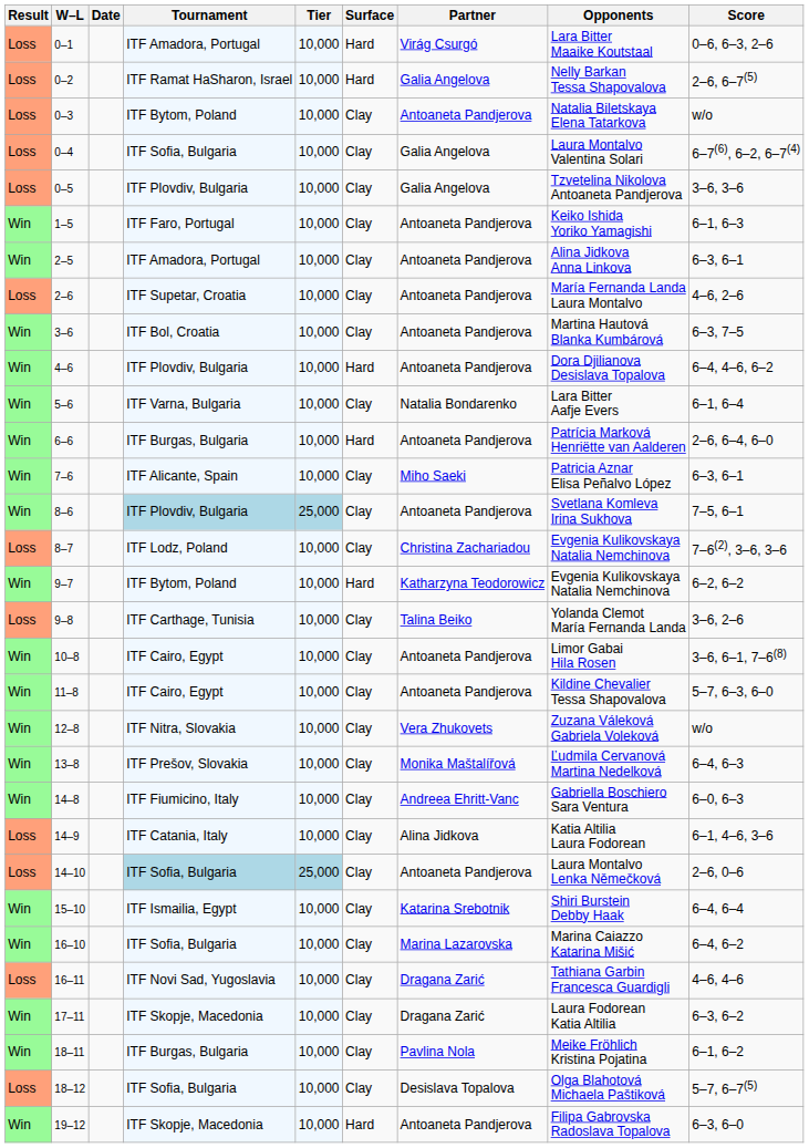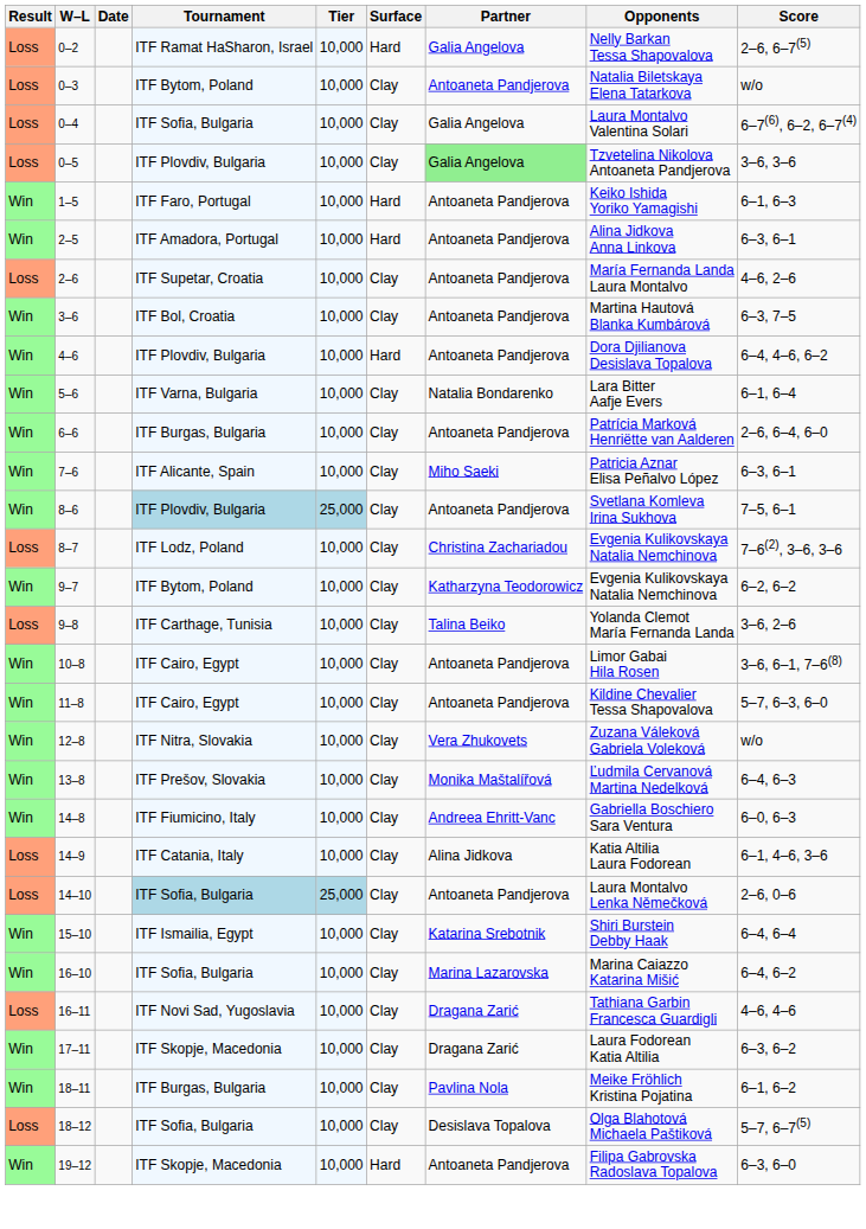 <table class="sortable wikitable">
 <tr>
 <th>Result</th>
 <th class="unsortable">W–L</th>
 <th>Date</th>
 <th>Tournament</th>
 <th>Tier</th>
 <th>Surface</th>
 <th>Partner</th>
 <th>Opponents</th>
 <th class="unsortable">Score</th>
-</tr>
-<tr>
-<td style="background:#ffa07a;">Loss</td>
-<td><small>0–1</small></td>
-<td></td>
-<td style="background:#f0f8ff;">ITF Amadora, Portugal</td>
-<td style="background:#f0f8ff;">10,000</td>
-<td>Hard</td>
-<td> <a href='#'>Virág Csurgó</a></td>
-<td> <a href='#'>Lara Bitter</a> <br>  <a href='#'>Maaike Koutstaal</a></td>
-<td>0–6, 6–3, 2–6</td>
 </tr>
 <tr>
 <td style="background:#ffa07a;">Loss</td>
 <td><small>0–2</small></td>
 <td></td>
 <td style="background:#f0f8ff;">ITF Ramat HaSharon, Israel</td>
 <td style="background:#f0f8ff;">10,000</td>
 <td>Hard</td>
 <td> <a href='#'>Galia Angelova</a></td>
 <td> <a href='#'>Nelly Barkan</a> <br>  <a href='#'>Tessa Shapovalova</a></td>
 <td>2–6, 6–7<sup>(5)</sup></td>
 </tr>
 <tr>
 <td style="background:#ffa07a;">Loss</td>
 <td><small>0–3</small></td>
 <td></td>
 <td style="background:#f0f8ff;">ITF Bytom, Poland</td>
 <td style="background:#f0f8ff;">10,000</td>
 <td>Clay</td>
 <td> <a href='#'>Antoaneta Pandjerova</a></td>
 <td> <a href='#'>Natalia Biletskaya</a> <br>  <a href='#'>Elena Tatarkova</a></td>
 <td>w/o</td>
 </tr>
 <tr>
 <td style="background:#ffa07a;">Loss</td>
 <td><small>0–4</small></td>
 <td></td>
 <td style="background:#f0f8ff;">ITF Sofia, Bulgaria</td>
 <td style="background:#f0f8ff;">10,000</td>
 <td>Clay</td>
 <td> Galia Angelova</td>
 <td> <a href='#'>Laura Montalvo</a> <br>  Valentina Solari</td>
 <td>6–7<sup>(6)</sup>, 6–2, 6–7<sup>(4)</sup></td>
 </tr>
 <tr>
 <td style="background:#ffa07a;">Loss</td>
 <td><small>0–5</small></td>
 <td></td>
 <td style="background:#f0f8ff;">ITF Plovdiv, Bulgaria</td>
 <td style="background:#f0f8ff;">10,000</td>
 <td>Clay</td>
-<td> Galia Angelova</td>
+<td style="background: lightgreen;"> Galia Angelova</td>
 <td> <a href='#'>Tzvetelina Nikolova</a> <br>  Antoaneta Pandjerova</td>
 <td>3–6, 3–6</td>
 </tr>
 <tr>
 <td style="background:#98fb98;">Win</td>
 <td><small>1–5</small></td>
 <td></td>
 <td style="background:#f0f8ff;">ITF Faro, Portugal</td>
 <td style="background:#f0f8ff;">10,000</td>
-<td>Clay</td>
+<td>Hard</td>
 <td> Antoaneta Pandjerova</td>
 <td> <a href='#'>Keiko Ishida</a> <br>  <a href='#'>Yoriko Yamagishi</a></td>
 <td>6–1, 6–3</td>
 </tr>
 <tr>
 <td style="background:#98fb98;">Win</td>
 <td><small>2–5</small></td>
 <td></td>
 <td style="background:#f0f8ff;">ITF Amadora, Portugal</td>
 <td style="background:#f0f8ff;">10,000</td>
-<td>Clay</td>
+<td>Hard</td>
 <td> Antoaneta Pandjerova</td>
 <td> <a href='#'>Alina Jidkova</a> <br>  <a href='#'>Anna Linkova</a></td>
 <td>6–3, 6–1</td>
 </tr>
 <tr>
 <td style="background:#ffa07a;">Loss</td>
 <td><small>2–6</small></td>
 <td></td>
 <td style="background:#f0f8ff;">ITF Supetar, Croatia</td>
 <td style="background:#f0f8ff;">10,000</td>
 <td>Clay</td>
 <td> Antoaneta Pandjerova</td>
 <td> <a href='#'>María Fernanda Landa</a> <br>  Laura Montalvo</td>
 <td>4–6, 2–6</td>
 </tr>
 <tr>
 <td style="background:#98fb98;">Win</td>
 <td><small>3–6</small></td>
 <td></td>
 <td style="background:#f0f8ff;">ITF Bol, Croatia</td>
 <td style="background:#f0f8ff;">10,000</td>
 <td>Clay</td>
 <td> Antoaneta Pandjerova</td>
 <td> Martina Hautová <br>  <a href='#'>Blanka Kumbárová</a></td>
 <td>6–3, 7–5</td>
 </tr>
 <tr>
 <td style="background:#98fb98;">Win</td>
 <td><small>4–6</small></td>
 <td></td>
 <td style="background:#f0f8ff;">ITF Plovdiv, Bulgaria</td>
 <td style="background:#f0f8ff;">10,000</td>
 <td>Hard</td>
 <td> Antoaneta Pandjerova</td>
 <td> <a href='#'>Dora Djilianova</a> <br>  <a href='#'>Desislava Topalova</a></td>
 <td>6–4, 4–6, 6–2</td>
 </tr>
 <tr>
 <td style="background:#98fb98;">Win</td>
 <td><small>5–6</small></td>
 <td></td>
 <td style="background:#f0f8ff;">ITF Varna, Bulgaria</td>
 <td style="background:#f0f8ff;">10,000</td>
 <td>Clay</td>
 <td> Natalia Bondarenko</td>
 <td> Lara Bitter <br>  Aafje Evers</td>
 <td>6–1, 6–4</td>
 </tr>
 <tr>
 <td style="background:#98fb98;">Win</td>
 <td><small>6–6</small></td>
 <td></td>
 <td style="background:#f0f8ff;">ITF Burgas, Bulgaria</td>
 <td style="background:#f0f8ff;">10,000</td>
-<td>Hard</td>
+<td>Clay</td>
 <td> Antoaneta Pandjerova</td>
 <td> <a href='#'>Patrícia Marková</a> <br>  <a href='#'>Henriëtte van Aalderen</a></td>
 <td>2–6, 6–4, 6–0</td>
 </tr>
 <tr>
 <td style="background:#98fb98;">Win</td>
 <td><small>7–6</small></td>
 <td></td>
 <td style="background:#f0f8ff;">ITF Alicante, Spain</td>
 <td style="background:#f0f8ff;">10,000</td>
 <td>Clay</td>
 <td> <a href='#'>Miho Saeki</a></td>
 <td> <a href='#'>Patricia Aznar</a> <br>  Elisa Peñalvo López</td>
 <td>6–3, 6–1</td>
 </tr>
 <tr>
 <td style="background:#98fb98;">Win</td>
 <td><small>8–6</small></td>
 <td></td>
 <td style="background:lightblue;">ITF Plovdiv, Bulgaria</td>
 <td style="background:lightblue;">25,000</td>
 <td>Clay</td>
 <td> Antoaneta Pandjerova</td>
 <td> <a href='#'>Svetlana Komleva</a> <br>  <a href='#'>Irina Sukhova</a></td>
 <td>7–5, 6–1</td>
 </tr>
 <tr>
 <td style="background:#ffa07a;">Loss</td>
 <td><small>8–7</small></td>
 <td></td>
 <td style="background:#f0f8ff;">ITF Lodz, Poland</td>
 <td style="background:#f0f8ff;">10,000</td>
 <td>Clay</td>
 <td> <a href='#'>Christina Zachariadou</a></td>
 <td> <a href='#'>Evgenia Kulikovskaya</a> <br>  <a href='#'>Natalia Nemchinova</a></td>
 <td>7–6<sup>(2)</sup>, 3–6, 3–6</td>
 </tr>
 <tr>
 <td style="background:#98fb98;">Win</td>
 <td><small>9–7</small></td>
 <td></td>
 <td style="background:#f0f8ff;">ITF Bytom, Poland</td>
 <td style="background:#f0f8ff;">10,000</td>
-<td>Hard</td>
+<td>Clay</td>
 <td> <a href='#'>Katharzyna Teodorowicz</a></td>
 <td> Evgenia Kulikovskaya <br>  Natalia Nemchinova</td>
 <td>6–2, 6–2</td>
 </tr>
 <tr>
 <td style="background:#ffa07a;">Loss</td>
 <td><small>9–8</small></td>
 <td></td>
 <td style="background:#f0f8ff;">ITF Carthage, Tunisia</td>
 <td style="background:#f0f8ff;">10,000</td>
 <td>Clay</td>
 <td> <a href='#'>Talina Beiko</a></td>
 <td> Yolanda Clemot <br>  María Fernanda Landa</td>
 <td>3–6, 2–6</td>
 </tr>
 <tr>
 <td style="background:#98fb98;">Win</td>
 <td><small>10–8</small></td>
 <td></td>
 <td style="background:#f0f8ff;">ITF Cairo, Egypt</td>
 <td style="background:#f0f8ff;">10,000</td>
 <td>Clay</td>
 <td> Antoaneta Pandjerova</td>
 <td> Limor Gabai <br>  <a href='#'>Hila Rosen</a></td>
 <td>3–6, 6–1, 7–6<sup>(8)</sup></td>
 </tr>
 <tr>
 <td style="background:#98fb98;">Win</td>
 <td><small>11–8</small></td>
 <td></td>
 <td style="background:#f0f8ff;">ITF Cairo, Egypt</td>
 <td style="background:#f0f8ff;">10,000</td>
 <td>Clay</td>
 <td> Antoaneta Pandjerova</td>
 <td> <a href='#'>Kildine Chevalier</a> <br>  Tessa Shapovalova</td>
 <td>5–7, 6–3, 6–0</td>
 </tr>
 <tr>
 <td style="background:#98fb98;">Win</td>
 <td><small>12–8</small></td>
 <td></td>
 <td style="background:#f0f8ff;">ITF Nitra, Slovakia</td>
 <td style="background:#f0f8ff;">10,000</td>
 <td>Clay</td>
 <td> <a href='#'>Vera Zhukovets</a></td>
 <td> <a href='#'>Zuzana Váleková</a> <br>  <a href='#'>Gabriela Voleková</a></td>
 <td>w/o</td>
 </tr>
 <tr>
 <td style="background:#98fb98;">Win</td>
 <td><small>13–8</small></td>
 <td></td>
 <td style="background:#f0f8ff;">ITF Prešov, Slovakia</td>
 <td style="background:#f0f8ff;">10,000</td>
 <td>Clay</td>
 <td> <a href='#'>Monika Maštalířová</a></td>
 <td> <a href='#'>Ľudmila Cervanová</a> <br>  <a href='#'>Martina Nedelková</a></td>
 <td>6–4, 6–3</td>
 </tr>
 <tr>
 <td style="background:#98fb98;">Win</td>
 <td><small>14–8</small></td>
 <td></td>
 <td style="background:#f0f8ff;">ITF Fiumicino, Italy</td>
 <td style="background:#f0f8ff;">10,000</td>
 <td>Clay</td>
 <td> <a href='#'>Andreea Ehritt-Vanc</a></td>
 <td> <a href='#'>Gabriella Boschiero</a> <br>  Sara Ventura</td>
 <td>6–0, 6–3</td>
 </tr>
 <tr>
 <td style="background:#ffa07a;">Loss</td>
 <td><small>14–9</small></td>
 <td></td>
 <td style="background:#f0f8ff;">ITF Catania, Italy</td>
 <td style="background:#f0f8ff;">10,000</td>
 <td>Clay</td>
 <td> Alina Jidkova</td>
 <td> Katia Altilia <br>  Laura Fodorean</td>
 <td>6–1, 4–6, 3–6</td>
 </tr>
 <tr>
 <td style="background:#ffa07a;">Loss</td>
 <td><small>14–10</small></td>
 <td></td>
 <td style="background:lightblue;">ITF Sofia, Bulgaria</td>
 <td style="background:lightblue;">25,000</td>
 <td>Clay</td>
 <td> Antoaneta Pandjerova</td>
 <td> Laura Montalvo<br> <a href='#'>Lenka Němečková</a></td>
 <td>2–6, 0–6</td>
 </tr>
 <tr>
 <td style="background:#98fb98;">Win</td>
 <td><small>15–10</small></td>
 <td></td>
 <td style="background:#f0f8ff;">ITF Ismailia, Egypt</td>
 <td style="background:#f0f8ff;">10,000</td>
 <td>Clay</td>
 <td> <a href='#'>Katarina Srebotnik</a></td>
 <td> <a href='#'>Shiri Burstein</a> <br>  <a href='#'>Debby Haak</a></td>
 <td>6–4, 6–4</td>
 </tr>
 <tr>
 <td style="background:#98fb98;">Win</td>
 <td><small>16–10</small></td>
 <td></td>
 <td style="background:#f0f8ff;">ITF Sofia, Bulgaria</td>
 <td style="background:#f0f8ff;">10,000</td>
 <td>Clay</td>
 <td> <a href='#'>Marina Lazarovska</a></td>
 <td> Marina Caiazzo <br>  <a href='#'>Katarina Mišić</a></td>
 <td>6–4, 6–2</td>
 </tr>
 <tr>
 <td style="background:#ffa07a;">Loss</td>
 <td><small>16–11</small></td>
 <td></td>
 <td style="background:#f0f8ff;">ITF Novi Sad, Yugoslavia</td>
 <td style="background:#f0f8ff;">10,000</td>
 <td>Clay</td>
 <td> <a href='#'>Dragana Zarić</a></td>
 <td> <a href='#'>Tathiana Garbin</a> <br>  <a href='#'>Francesca Guardigli</a></td>
 <td>4–6, 4–6</td>
 </tr>
 <tr>
 <td style="background:#98fb98;">Win</td>
 <td><small>17–11</small></td>
 <td></td>
 <td style="background:#f0f8ff;">ITF Skopje, Macedonia</td>
 <td style="background:#f0f8ff;">10,000</td>
 <td>Clay</td>
 <td> Dragana Zarić</td>
 <td> Laura Fodorean <br>  Katia Altilia</td>
 <td>6–3, 6–2</td>
 </tr>
 <tr>
 <td style="background:#98fb98;">Win</td>
 <td><small>18–11</small></td>
 <td></td>
 <td style="background:#f0f8ff;">ITF Burgas, Bulgaria</td>
 <td style="background:#f0f8ff;">10,000</td>
 <td>Clay</td>
 <td> <a href='#'>Pavlina Nola</a></td>
 <td> <a href='#'>Meike Fröhlich</a> <br>  Kristina Pojatina</td>
 <td>6–1, 6–2</td>
 </tr>
 <tr>
 <td style="background:#ffa07a;">Loss</td>
 <td><small>18–12</small></td>
 <td></td>
 <td style="background:#f0f8ff;">ITF Sofia, Bulgaria</td>
 <td style="background:#f0f8ff;">10,000</td>
 <td>Clay</td>
 <td> Desislava Topalova</td>
 <td> <a href='#'>Olga Blahotová</a> <br>  <a href='#'>Michaela Paštiková</a></td>
 <td>5–7, 6–7<sup>(5)</sup></td>
 </tr>
 <tr>
 <td style="background:#98fb98;">Win</td>
 <td><small>19–12</small></td>
 <td></td>
 <td style="background:#f0f8ff;">ITF Skopje, Macedonia</td>
 <td style="background:#f0f8ff;">10,000</td>
 <td>Hard</td>
 <td> Antoaneta Pandjerova</td>
 <td> <a href='#'>Filipa Gabrovska</a> <br>  <a href='#'>Radoslava Topalova</a></td>
 <td>6–3, 6–0</td>
 </tr>
 </table>
